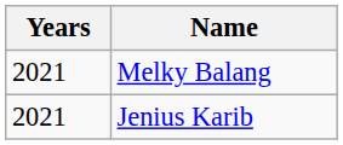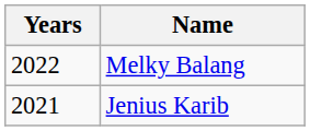 <table class="wikitable" style="font-size:95%; width: 30%;">
 <tr>
 <th>Years</th>
 <th>Name</th>
 </tr>
 <tr>
-<td>2021</td>
+<td>2022</td>
 <td> <a href='#'>Melky Balang</a></td>
 </tr>
 <tr>
 <td>2021</td>
 <td> <a href='#'>Jenius Karib</a></td>
 </tr>
 </table>
